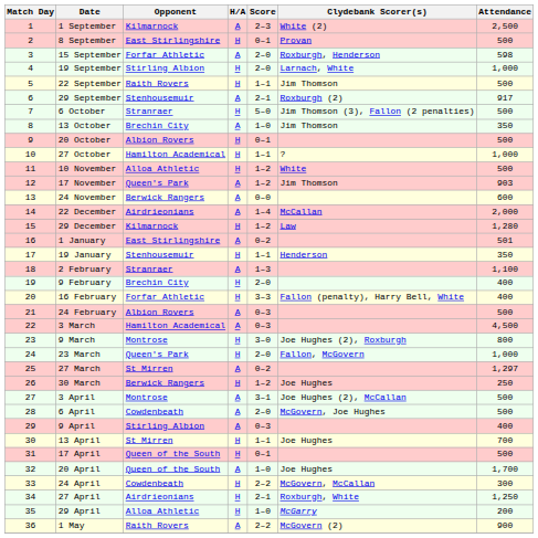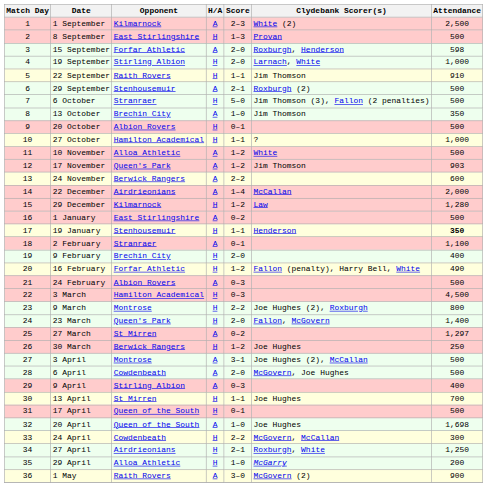 <table class="wikitable" style="text-align:center">
 <tr>
 <th>Match Day</th>
 <th>Date</th>
 <th>Opponent</th>
 <th>H/A</th>
 <th>Score</th>
 <th>Clydebank Scorer(s)</th>
 <th>Attendance</th>
 </tr>
 <tr bgcolor=#FFCCCC>
 <td>1</td>
 <td align=left>1 September</td>
 <td align=left><a href='#'>Kilmarnock</a></td>
 <td><a href='#'>A</a></td>
 <td>2–3</td>
 <td align=left><a href='#'>White</a> (2)</td>
 <td>2,500</td>
 </tr>
 <tr bgcolor=#FFCCCC>
 <td>2</td>
 <td align=left>8 September</td>
 <td align=left><a href='#'>East Stirlingshire</a></td>
 <td><a href='#'>H</a></td>
-<td>0–1</td>
+<td>1–3</td>
 <td align=left><a href='#'>Provan</a></td>
 <td>500</td>
 </tr>
 <tr bgcolor=#EEFFEE>
 <td>3</td>
 <td align=left>15 September</td>
 <td align=left><a href='#'>Forfar Athletic</a></td>
 <td><a href='#'>A</a></td>
 <td>2–0</td>
 <td align=left><a href='#'>Roxburgh</a>, <a href='#'>Henderson</a></td>
 <td>598</td>
 </tr>
 <tr bgcolor=#EEFFEE>
 <td>4</td>
 <td align=left>19 September</td>
 <td align=left><a href='#'>Stirling Albion</a></td>
 <td><a href='#'>H</a></td>
 <td>2–0</td>
 <td align=left><a href='#'>Larnach</a>, <a href='#'>White</a></td>
 <td>1,000</td>
 </tr>
 <tr bgcolor=#FFFFDD>
 <td>5</td>
 <td align=left>22 September</td>
 <td align=left><a href='#'>Raith Rovers</a></td>
 <td><a href='#'>H</a></td>
 <td>1–1</td>
 <td align=left>Jim Thomson</td>
-<td>500</td>
+<td>910</td>
 </tr>
 <tr bgcolor=#EEFFEE>
 <td>6</td>
 <td align=left>29 September</td>
 <td align=left><a href='#'>Stenhousemuir</a></td>
 <td><a href='#'>A</a></td>
 <td>2–1</td>
 <td align=left><a href='#'>Roxburgh</a> (2)</td>
-<td>917</td>
+<td>500</td>
 </tr>
 <tr bgcolor=#EEFFEE>
 <td>7</td>
 <td align=left>6 October</td>
 <td align=left><a href='#'>Stranraer</a></td>
 <td><a href='#'>H</a></td>
 <td>5–0</td>
 <td align=left>Jim Thomson (3), <a href='#'>Fallon</a> (2 penalties)</td>
 <td>500</td>
 </tr>
 <tr bgcolor=#EEFFEE>
 <td>8</td>
 <td align=left>13 October</td>
 <td align=left><a href='#'>Brechin City</a></td>
 <td><a href='#'>A</a></td>
 <td>1–0</td>
 <td align=left>Jim Thomson</td>
 <td>350</td>
 </tr>
 <tr bgcolor=#FFCCCC>
 <td>9</td>
 <td align=left>20 October</td>
 <td align=left><a href='#'>Albion Rovers</a></td>
 <td><a href='#'>H</a></td>
 <td>0–1</td>
 <td align=left></td>
 <td>500</td>
 </tr>
 <tr bgcolor=#FFFFDD>
 <td>10</td>
 <td align=left>27 October</td>
 <td align=left><a href='#'>Hamilton Academical</a></td>
 <td><a href='#'>H</a></td>
 <td>1–1</td>
 <td align=left>?</td>
 <td>1,000</td>
 </tr>
 <tr bgcolor=#FFCCCC>
 <td>11</td>
 <td align=left>10 November</td>
 <td align=left><a href='#'>Alloa Athletic</a></td>
-<td><a href='#'>H</a></td>
+<td><a href='#'>A</a></td>
 <td>1–2</td>
 <td align=left><a href='#'>White</a></td>
 <td>500</td>
 </tr>
 <tr bgcolor=#FFCCCC>
 <td>12</td>
 <td align=left>17 November</td>
 <td align=left><a href='#'>Queen's Park</a></td>
 <td><a href='#'>A</a></td>
 <td>1–2</td>
 <td align=left>Jim Thomson</td>
 <td>903</td>
 </tr>
 <tr bgcolor=#FFFFDD>
 <td>13</td>
 <td align=left>24 November</td>
 <td align=left><a href='#'>Berwick Rangers</a></td>
 <td><a href='#'>A</a></td>
-<td>0–0</td>
+<td>2–2</td>
 <td align=left></td>
 <td>600</td>
 </tr>
 <tr bgcolor=#FFCCCC>
 <td>14</td>
 <td align=left>22 December</td>
 <td align=left><a href='#'>Airdrieonians</a></td>
 <td><a href='#'>A</a></td>
 <td>1–4</td>
 <td align=left><a href='#'>McCallan</a></td>
 <td>2,000</td>
 </tr>
 <tr bgcolor=#FFCCCC>
 <td>15</td>
 <td align=left>29 December</td>
 <td align=left><a href='#'>Kilmarnock</a></td>
 <td><a href='#'>H</a></td>
 <td>1–2</td>
 <td align=left><a href='#'>Law</a></td>
 <td>1,280</td>
 </tr>
 <tr bgcolor=#FFCCCC>
 <td>16</td>
 <td align=left>1 January</td>
 <td align=left><a href='#'>East Stirlingshire</a></td>
 <td><a href='#'>A</a></td>
 <td>0–2</td>
 <td align=left></td>
-<td>501</td>
+<td>500</td>
 </tr>
 <tr bgcolor=#FFFFDD>
 <td>17</td>
 <td align=left>19 January</td>
 <td align=left><a href='#'>Stenhousemuir</a></td>
 <td><a href='#'>H</a></td>
 <td>1–1</td>
 <td align=left><a href='#'>Henderson</a></td>
-<td>350</td>
+<td><strong>350</strong></td>
 </tr>
 <tr bgcolor=#FFCCCC>
 <td>18</td>
 <td align=left>2 February</td>
 <td align=left><a href='#'>Stranraer</a></td>
 <td><a href='#'>A</a></td>
-<td>1–3</td>
+<td>0–1</td>
 <td align=left></td>
 <td>1,100</td>
 </tr>
 <tr bgcolor=#EEFFEE>
 <td>19</td>
 <td align=left>9 February</td>
 <td align=left><a href='#'>Brechin City</a></td>
 <td><a href='#'>H</a></td>
 <td>2–0</td>
 <td align=left></td>
 <td>400</td>
 </tr>
 <tr bgcolor=#FFFFDD>
 <td>20</td>
 <td align=left>16 February</td>
 <td align=left><a href='#'>Forfar Athletic</a></td>
 <td><a href='#'>H</a></td>
-<td>3–3</td>
+<td>1–2</td>
 <td align=left><a href='#'>Fallon</a> (penalty), Harry Bell, <a href='#'>White</a></td>
-<td>400</td>
+<td>490</td>
 </tr>
 <tr bgcolor=#FFCCCC>
 <td>21</td>
 <td align=left>24 February</td>
 <td align=left><a href='#'>Albion Rovers</a></td>
 <td><a href='#'>A</a></td>
 <td>0–3</td>
 <td align=left></td>
 <td>500</td>
 </tr>
 <tr bgcolor=#FFCCCC>
 <td>22</td>
 <td align=left>3 March</td>
 <td align=left><a href='#'>Hamilton Academical</a></td>
-<td><a href='#'>A</a></td>
+<td><a href='#'>H</a></td>
 <td>0–3</td>
 <td align=left></td>
 <td>4,500</td>
 </tr>
 <tr bgcolor=#EEFFEE>
 <td>23</td>
 <td align=left>9 March</td>
 <td align=left><a href='#'>Montrose</a></td>
 <td><a href='#'>H</a></td>
-<td>3–0</td>
+<td>2–2</td>
 <td align=left>Joe Hughes (2), <a href='#'>Roxburgh</a></td>
 <td>800</td>
 </tr>
 <tr bgcolor=#EEFFEE>
 <td>24</td>
 <td align=left>23 March</td>
 <td align=left><a href='#'>Queen's Park</a></td>
 <td><a href='#'>H</a></td>
 <td>2–0</td>
 <td align=left><a href='#'>Fallon</a>, <a href='#'>McGovern</a></td>
-<td>1,000</td>
+<td>1,400</td>
 </tr>
 <tr bgcolor=#FFCCCC>
 <td>25</td>
 <td align=left>27 March</td>
 <td align=left><a href='#'>St Mirren</a></td>
 <td><a href='#'>A</a></td>
 <td>0–2</td>
 <td align=left></td>
 <td>1,297</td>
 </tr>
 <tr bgcolor=#FFCCCC>
 <td>26</td>
 <td align=left>30 March</td>
 <td align=left><a href='#'>Berwick Rangers</a></td>
 <td><a href='#'>H</a></td>
 <td>1–2</td>
 <td align=left>Joe Hughes</td>
 <td>250</td>
 </tr>
 <tr bgcolor=#EEFFEE>
 <td>27</td>
 <td align=left>3 April</td>
 <td align=left><a href='#'>Montrose</a></td>
 <td><a href='#'>A</a></td>
 <td>3–1</td>
 <td align=left>Joe Hughes (2), <a href='#'>McCallan</a></td>
 <td>500</td>
 </tr>
 <tr bgcolor=#EEFFEE>
 <td>28</td>
 <td align=left>6 April</td>
 <td align=left><a href='#'>Cowdenbeath</a></td>
 <td><a href='#'>A</a></td>
 <td>2–0</td>
 <td align=left><a href='#'>McGovern</a>, Joe Hughes</td>
 <td>500</td>
 </tr>
 <tr bgcolor=#FFCCCC>
 <td>29</td>
 <td align=left>9 April</td>
 <td align=left><a href='#'>Stirling Albion</a></td>
 <td><a href='#'>A</a></td>
 <td>0–3</td>
 <td align=left></td>
 <td>400</td>
 </tr>
 <tr bgcolor=#FFFFDD>
 <td>30</td>
 <td align=left>13 April</td>
 <td align=left><a href='#'>St Mirren</a></td>
 <td><a href='#'>H</a></td>
 <td>1–1</td>
 <td align=left>Joe Hughes</td>
 <td>700</td>
 </tr>
 <tr bgcolor=#FFCCCC>
 <td>31</td>
 <td align=left>17 April</td>
 <td align=left><a href='#'>Queen of the South</a></td>
 <td><a href='#'>H</a></td>
 <td>0–1</td>
 <td align=left></td>
 <td>500</td>
 </tr>
 <tr bgcolor=#EEFFEE>
 <td>32</td>
 <td align=left>20 April</td>
 <td align=left><a href='#'>Queen of the South</a></td>
 <td><a href='#'>A</a></td>
 <td>1–0</td>
 <td align=left>Joe Hughes</td>
-<td>1,700</td>
+<td>1,698</td>
 </tr>
 <tr bgcolor=#FFFFDD>
 <td>33</td>
 <td align=left>24 April</td>
 <td align=left><a href='#'>Cowdenbeath</a></td>
 <td><a href='#'>H</a></td>
 <td>2–2</td>
 <td align=left><a href='#'>McGovern</a>, <a href='#'>McCallan</a></td>
 <td>300</td>
 </tr>
 <tr bgcolor=#EEFFEE>
 <td>34</td>
 <td align=left>27 April</td>
 <td align=left><a href='#'>Airdrieonians</a></td>
 <td><a href='#'>H</a></td>
 <td>2–1</td>
 <td align=left><a href='#'>Roxburgh</a>, <a href='#'>White</a></td>
 <td>1,250</td>
 </tr>
 <tr bgcolor=#EEFFEE>
 <td>35</td>
 <td align=left>29 April</td>
 <td align=left><a href='#'>Alloa Athletic</a></td>
 <td><a href='#'>H</a></td>
 <td>1–0</td>
 <td align=left><em><a href='#'>McGarry</a></em></td>
 <td>200</td>
 </tr>
 <tr bgcolor=#FFFFDD>
 <td>36</td>
 <td align=left>1 May</td>
 <td align=left><a href='#'>Raith Rovers</a></td>
 <td><a href='#'>A</a></td>
-<td>2–2</td>
+<td>3–0</td>
 <td align=left><a href='#'>McGovern</a> (2)</td>
 <td>900</td>
 </tr>
 <tr>
 </tr>
 </table>
